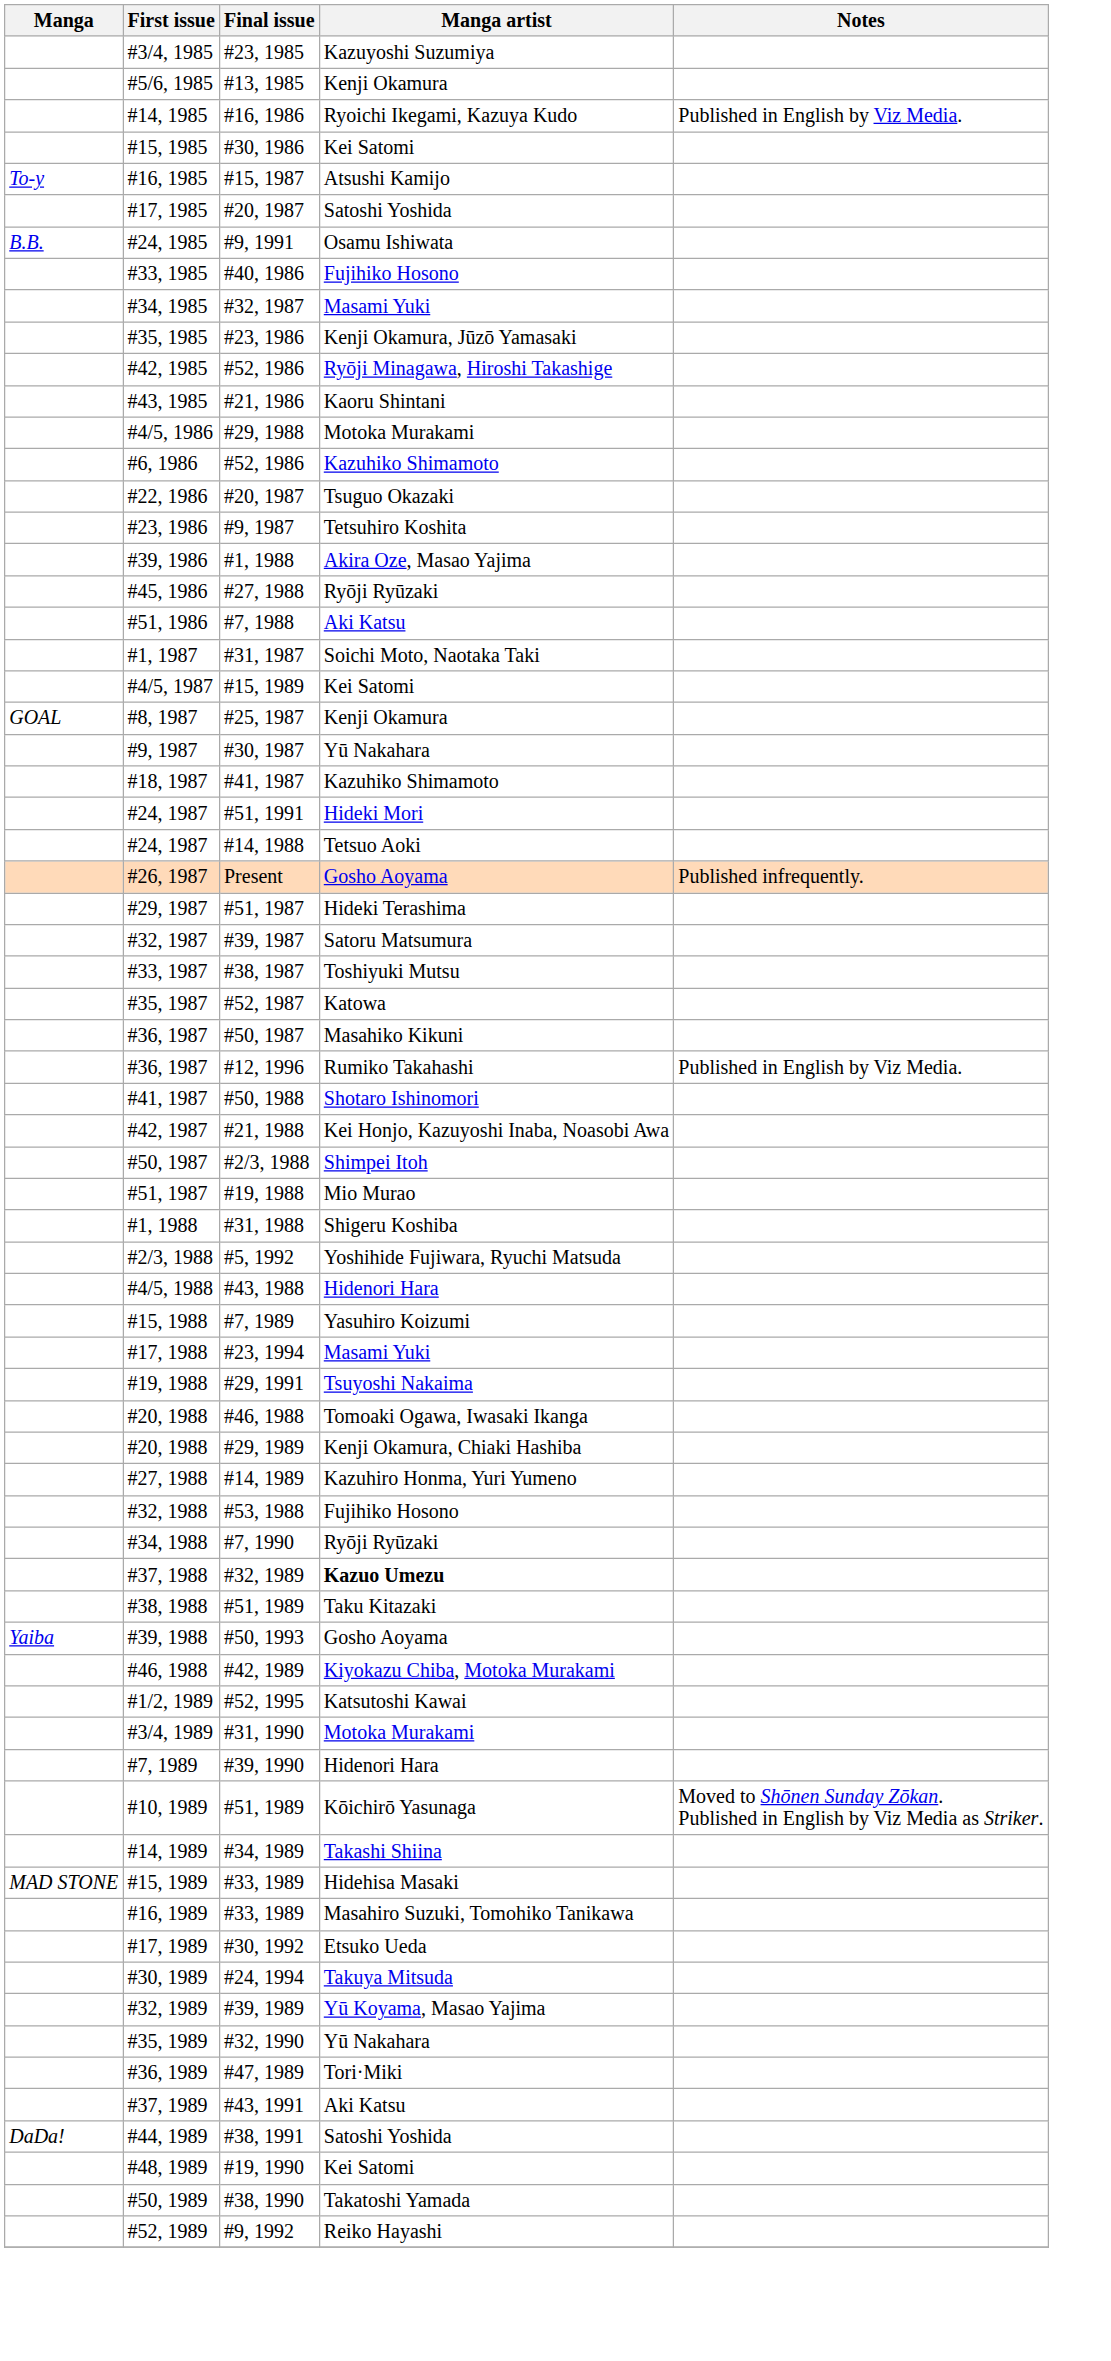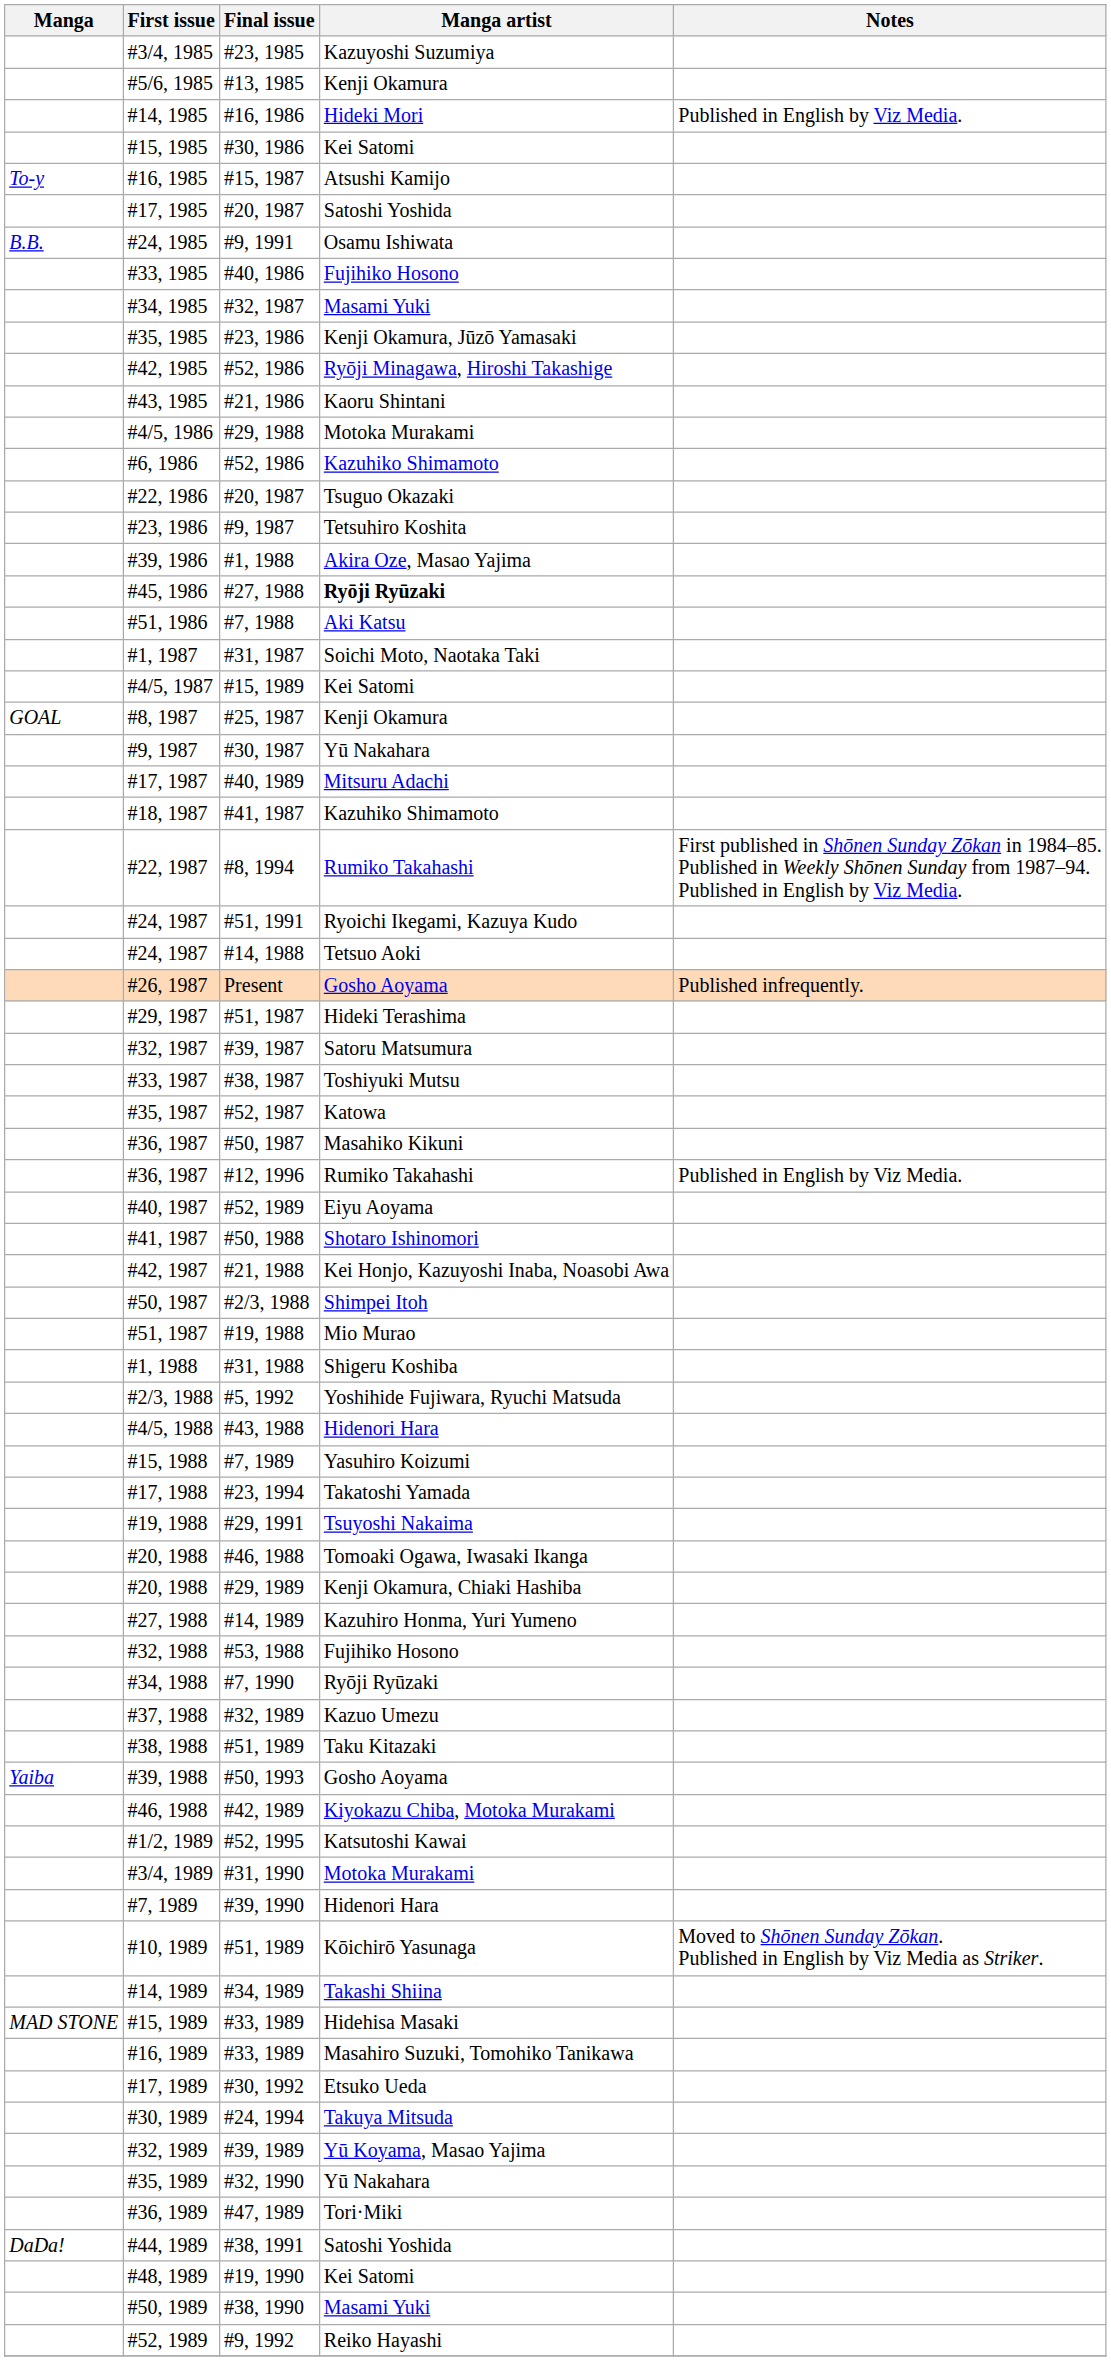 <table class="wikitable sortable" style="background: #FFF;">
 <tr>
 <th>Manga</th>
 <th>First issue</th>
 <th>Final issue</th>
 <th>Manga artist</th>
 <th>Notes</th>
 </tr>
 <tr>
 <td></td>
 <td>#3/4, 1985</td>
 <td>#23, 1985</td>
 <td>Kazuyoshi Suzumiya</td>
 <td></td>
 </tr>
 <tr>
 <td></td>
 <td>#5/6, 1985</td>
 <td>#13, 1985</td>
 <td>Kenji Okamura</td>
 <td></td>
 </tr>
 <tr>
 <td></td>
 <td>#14, 1985</td>
 <td>#16, 1986</td>
-<td>Ryoichi Ikegami, Kazuya Kudo</td>
+<td><a href='#'>Hideki Mori</a></td>
 <td>Published in English by <a href='#'>Viz Media</a>.</td>
 </tr>
 <tr>
 <td></td>
 <td>#15, 1985</td>
 <td>#30, 1986</td>
 <td>Kei Satomi</td>
 <td></td>
 </tr>
 <tr>
 <td><em><a href='#'>To-y</a></em></td>
 <td>#16, 1985</td>
 <td>#15, 1987</td>
 <td>Atsushi Kamijo</td>
 <td></td>
 </tr>
 <tr>
 <td></td>
 <td>#17, 1985</td>
 <td>#20, 1987</td>
 <td>Satoshi Yoshida</td>
 <td></td>
 </tr>
 <tr>
 <td><em><a href='#'>B.B.</a></em></td>
 <td>#24, 1985</td>
 <td>#9, 1991</td>
 <td>Osamu Ishiwata</td>
 <td></td>
 </tr>
 <tr>
 <td></td>
 <td>#33, 1985</td>
 <td>#40, 1986</td>
 <td><a href='#'>Fujihiko Hosono</a></td>
 <td></td>
 </tr>
 <tr>
 <td></td>
 <td>#34, 1985</td>
 <td>#32, 1987</td>
 <td><a href='#'>Masami Yuki</a></td>
 <td></td>
 </tr>
 <tr>
 <td></td>
 <td>#35, 1985</td>
 <td>#23, 1986</td>
 <td>Kenji Okamura, Jūzō Yamasaki</td>
 <td></td>
 </tr>
 <tr>
 <td></td>
 <td>#42, 1985</td>
 <td>#52, 1986</td>
 <td><a href='#'>Ryōji Minagawa</a>, <a href='#'>Hiroshi Takashige</a></td>
 <td></td>
 </tr>
 <tr>
 <td></td>
 <td>#43, 1985</td>
 <td>#21, 1986</td>
 <td>Kaoru Shintani</td>
 <td></td>
 </tr>
 <tr>
 <td></td>
 <td>#4/5, 1986</td>
 <td>#29, 1988</td>
 <td>Motoka Murakami</td>
 <td></td>
 </tr>
 <tr>
 <td></td>
 <td>#6, 1986</td>
 <td>#52, 1986</td>
 <td><a href='#'>Kazuhiko Shimamoto</a></td>
 <td></td>
 </tr>
 <tr>
 <td></td>
 <td>#22, 1986</td>
 <td>#20, 1987</td>
 <td>Tsuguo Okazaki</td>
 <td></td>
 </tr>
 <tr>
 <td></td>
 <td>#23, 1986</td>
 <td>#9, 1987</td>
 <td>Tetsuhiro Koshita</td>
 <td></td>
 </tr>
 <tr>
 <td></td>
 <td>#39, 1986</td>
 <td>#1, 1988</td>
 <td><a href='#'>Akira Oze</a>, Masao Yajima</td>
 <td></td>
 </tr>
 <tr>
 <td></td>
 <td>#45, 1986</td>
 <td>#27, 1988</td>
-<td>Ryōji Ryūzaki</td>
+<td><strong>Ryōji Ryūzaki</strong></td>
 <td></td>
 </tr>
 <tr>
 <td></td>
 <td>#51, 1986</td>
 <td>#7, 1988</td>
 <td><a href='#'>Aki Katsu</a></td>
 <td></td>
 </tr>
 <tr>
 <td></td>
 <td>#1, 1987</td>
 <td>#31, 1987</td>
 <td>Soichi Moto, Naotaka Taki</td>
 <td></td>
 </tr>
 <tr>
 <td></td>
 <td>#4/5, 1987</td>
 <td>#15, 1989</td>
 <td>Kei Satomi</td>
 <td></td>
 </tr>
 <tr>
 <td><em>GOAL</em></td>
 <td>#8, 1987</td>
 <td>#25, 1987</td>
 <td>Kenji Okamura</td>
 <td></td>
 </tr>
 <tr>
 <td></td>
 <td>#9, 1987</td>
 <td>#30, 1987</td>
 <td>Yū Nakahara</td>
 <td></td>
 </tr>
 <tr>
 <td></td>
+<td>#17, 1987</td>
+<td>#40, 1989</td>
+<td><a href='#'>Mitsuru Adachi</a></td>
+<td></td>
+</tr>
+<tr>
+<td></td>
 <td>#18, 1987</td>
 <td>#41, 1987</td>
 <td>Kazuhiko Shimamoto</td>
 <td></td>
 </tr>
 <tr>
 <td></td>
+<td>#22, 1987</td>
+<td>#8, 1994</td>
+<td><a href='#'>Rumiko Takahashi</a></td>
+<td>First published in <em><a href='#'>Shōnen Sunday Zōkan</a></em> in 1984–85.<br>Published in <em>Weekly Shōnen Sunday</em> from 1987–94.<br>Published in English by <a href='#'>Viz Media</a>.</td>
+</tr>
+<tr>
+<td></td>
 <td>#24, 1987</td>
 <td>#51, 1991</td>
-<td><a href='#'>Hideki Mori</a></td>
+<td>Ryoichi Ikegami, Kazuya Kudo</td>
 <td></td>
 </tr>
 <tr>
 <td></td>
 <td>#24, 1987</td>
 <td>#14, 1988</td>
 <td>Tetsuo Aoki</td>
 <td></td>
 </tr>
 <tr style="background-color:#FFDAB9;">
 <td></td>
 <td>#26, 1987</td>
 <td>Present</td>
 <td><a href='#'>Gosho Aoyama</a></td>
 <td>Published infrequently.</td>
 </tr>
 <tr>
 <td></td>
 <td>#29, 1987</td>
 <td>#51, 1987</td>
 <td>Hideki Terashima</td>
 <td></td>
 </tr>
 <tr>
 <td></td>
 <td>#32, 1987</td>
 <td>#39, 1987</td>
 <td>Satoru Matsumura</td>
 <td></td>
 </tr>
 <tr>
 <td></td>
 <td>#33, 1987</td>
 <td>#38, 1987</td>
 <td>Toshiyuki Mutsu</td>
 <td></td>
 </tr>
 <tr>
 <td></td>
 <td>#35, 1987</td>
 <td>#52, 1987</td>
 <td>Katowa</td>
 <td></td>
 </tr>
 <tr>
 <td></td>
 <td>#36, 1987</td>
 <td>#50, 1987</td>
 <td>Masahiko Kikuni</td>
 <td></td>
 </tr>
 <tr>
 <td></td>
 <td>#36, 1987</td>
 <td>#12, 1996</td>
 <td>Rumiko Takahashi</td>
 <td>Published in English by Viz Media.</td>
+</tr>
+<tr>
+<td></td>
+<td>#40, 1987</td>
+<td>#52, 1989</td>
+<td>Eiyu Aoyama</td>
+<td></td>
 </tr>
 <tr>
 <td></td>
 <td>#41, 1987</td>
 <td>#50, 1988</td>
 <td><a href='#'>Shotaro Ishinomori</a></td>
 <td></td>
 </tr>
 <tr>
 <td></td>
 <td>#42, 1987</td>
 <td>#21, 1988</td>
 <td>Kei Honjo, Kazuyoshi Inaba, Noasobi Awa</td>
 <td></td>
 </tr>
 <tr>
 <td></td>
 <td>#50, 1987</td>
 <td>#2/3, 1988</td>
 <td><a href='#'>Shimpei Itoh</a></td>
 <td></td>
 </tr>
 <tr>
 <td></td>
 <td>#51, 1987</td>
 <td>#19, 1988</td>
 <td>Mio Murao</td>
 <td></td>
 </tr>
 <tr>
 <td></td>
 <td>#1, 1988</td>
 <td>#31, 1988</td>
 <td>Shigeru Koshiba</td>
 <td></td>
 </tr>
 <tr>
 <td></td>
 <td>#2/3, 1988</td>
 <td>#5, 1992</td>
 <td>Yoshihide Fujiwara, Ryuchi Matsuda</td>
 <td></td>
 </tr>
 <tr>
 <td></td>
 <td>#4/5, 1988</td>
 <td>#43, 1988</td>
 <td><a href='#'>Hidenori Hara</a></td>
 <td></td>
 </tr>
 <tr>
 <td></td>
 <td>#15, 1988</td>
 <td>#7, 1989</td>
 <td>Yasuhiro Koizumi</td>
 <td></td>
 </tr>
 <tr>
 <td></td>
 <td>#17, 1988</td>
 <td>#23, 1994</td>
-<td><a href='#'>Masami Yuki</a></td>
+<td>Takatoshi Yamada</td>
 <td></td>
 </tr>
 <tr>
 <td></td>
 <td>#19, 1988</td>
 <td>#29, 1991</td>
 <td><a href='#'>Tsuyoshi Nakaima</a></td>
 <td></td>
 </tr>
 <tr>
 <td></td>
 <td>#20, 1988</td>
 <td>#46, 1988</td>
 <td>Tomoaki Ogawa, Iwasaki Ikanga</td>
 <td></td>
 </tr>
 <tr>
 <td></td>
 <td>#20, 1988</td>
 <td>#29, 1989</td>
 <td>Kenji Okamura, Chiaki Hashiba</td>
 <td></td>
 </tr>
 <tr>
 <td></td>
 <td>#27, 1988</td>
 <td>#14, 1989</td>
 <td>Kazuhiro Honma, Yuri Yumeno</td>
 <td></td>
 </tr>
 <tr>
 <td></td>
 <td>#32, 1988</td>
 <td>#53, 1988</td>
 <td>Fujihiko Hosono</td>
 <td></td>
 </tr>
 <tr>
 <td></td>
 <td>#34, 1988</td>
 <td>#7, 1990</td>
 <td>Ryōji Ryūzaki</td>
 <td></td>
 </tr>
 <tr>
 <td></td>
 <td>#37, 1988</td>
 <td>#32, 1989</td>
-<td><strong>Kazuo Umezu</strong></td>
+<td>Kazuo Umezu</td>
 <td></td>
 </tr>
 <tr>
 <td></td>
 <td>#38, 1988</td>
 <td>#51, 1989</td>
 <td>Taku Kitazaki</td>
 <td></td>
 </tr>
 <tr>
 <td><em><a href='#'>Yaiba</a></em></td>
 <td>#39, 1988</td>
 <td>#50, 1993</td>
 <td>Gosho Aoyama</td>
 <td></td>
 </tr>
 <tr>
 <td></td>
 <td>#46, 1988</td>
 <td>#42, 1989</td>
 <td><a href='#'>Kiyokazu Chiba</a>, <a href='#'>Motoka Murakami</a></td>
 <td></td>
 </tr>
 <tr>
 <td></td>
 <td>#1/2, 1989</td>
 <td>#52, 1995</td>
 <td>Katsutoshi Kawai</td>
 <td></td>
 </tr>
 <tr>
 <td></td>
 <td>#3/4, 1989</td>
 <td>#31, 1990</td>
 <td><a href='#'>Motoka Murakami</a></td>
 <td></td>
 </tr>
 <tr>
 <td></td>
 <td>#7, 1989</td>
 <td>#39, 1990</td>
 <td>Hidenori Hara</td>
 <td></td>
 </tr>
 <tr>
 <td></td>
 <td>#10, 1989</td>
 <td>#51, 1989</td>
 <td>Kōichirō Yasunaga</td>
 <td>Moved to <em><a href='#'>Shōnen Sunday Zōkan</a></em>.<br>Published in English by Viz Media as <em>Striker</em>.</td>
 </tr>
 <tr>
 <td></td>
 <td>#14, 1989</td>
 <td>#34, 1989</td>
 <td><a href='#'>Takashi Shiina</a></td>
 <td></td>
 </tr>
 <tr>
 <td><em>MAD STONE</em></td>
 <td>#15, 1989</td>
 <td>#33, 1989</td>
 <td>Hidehisa Masaki</td>
 <td></td>
 </tr>
 <tr>
 <td></td>
 <td>#16, 1989</td>
 <td>#33, 1989</td>
 <td>Masahiro Suzuki, Tomohiko Tanikawa</td>
 <td></td>
 </tr>
 <tr>
 <td></td>
 <td>#17, 1989</td>
 <td>#30, 1992</td>
 <td>Etsuko Ueda</td>
 <td></td>
 </tr>
 <tr>
 <td></td>
 <td>#30, 1989</td>
 <td>#24, 1994</td>
 <td><a href='#'>Takuya Mitsuda</a></td>
 <td></td>
 </tr>
 <tr>
 <td></td>
 <td>#32, 1989</td>
 <td>#39, 1989</td>
 <td><a href='#'>Yū Koyama</a>, Masao Yajima</td>
 <td></td>
 </tr>
 <tr>
 <td></td>
 <td>#35, 1989</td>
 <td>#32, 1990</td>
 <td>Yū Nakahara</td>
 <td></td>
 </tr>
 <tr>
 <td></td>
 <td>#36, 1989</td>
 <td>#47, 1989</td>
 <td>Tori·Miki</td>
 <td></td>
 </tr>
 <tr>
-<td></td>
-<td>#37, 1989</td>
-<td>#43, 1991</td>
-<td>Aki Katsu</td>
-<td></td>
-</tr>
-<tr>
 <td><em>DaDa!</em></td>
 <td>#44, 1989</td>
 <td>#38, 1991</td>
 <td>Satoshi Yoshida</td>
 <td></td>
 </tr>
 <tr>
 <td></td>
 <td>#48, 1989</td>
 <td>#19, 1990</td>
 <td>Kei Satomi</td>
 <td></td>
 </tr>
 <tr>
 <td></td>
 <td>#50, 1989</td>
 <td>#38, 1990</td>
-<td>Takatoshi Yamada</td>
+<td><a href='#'>Masami Yuki</a></td>
 <td></td>
 </tr>
 <tr>
 <td></td>
 <td>#52, 1989</td>
 <td>#9, 1992</td>
 <td>Reiko Hayashi</td>
 <td></td>
 </tr>
 <tr>
 </tr>
 </table>
